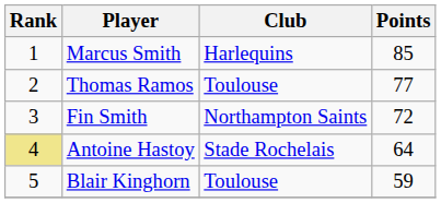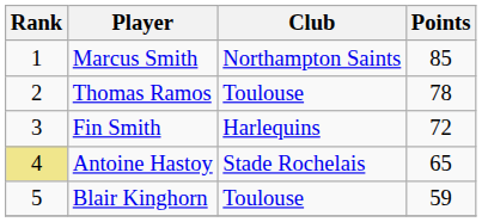 <table class="wikitable" style="text-align:center">
 <tr>
 <th>Rank</th>
 <th>Player</th>
 <th>Club</th>
 <th>Points</th>
 </tr>
 <tr>
 <td>1</td>
 <td align=left> <a href='#'>Marcus Smith</a></td>
-<td align=left> <a href='#'>Harlequins</a></td>
+<td align=left> <a href='#'>Northampton Saints</a></td>
 <td>85</td>
 </tr>
 <tr>
 <td>2</td>
 <td align=left> <a href='#'>Thomas Ramos</a></td>
 <td align=left> <a href='#'>Toulouse</a></td>
-<td>77</td>
+<td>78</td>
 </tr>
 <tr>
 <td>3</td>
 <td align=left> <a href='#'>Fin Smith</a></td>
-<td align=left> <a href='#'>Northampton Saints</a></td>
+<td align=left> <a href='#'>Harlequins</a></td>
 <td>72</td>
 </tr>
 <tr>
 <td style="background: khaki;">4</td>
 <td align=left> <a href='#'>Antoine Hastoy</a></td>
 <td align=left> <a href='#'>Stade Rochelais</a></td>
-<td>64</td>
+<td>65</td>
 </tr>
 <tr>
 <td>5</td>
 <td align=left> <a href='#'>Blair Kinghorn</a></td>
 <td align=left> <a href='#'>Toulouse</a></td>
 <td>59</td>
 </tr>
 <tr>
 </tr>
 </table>
